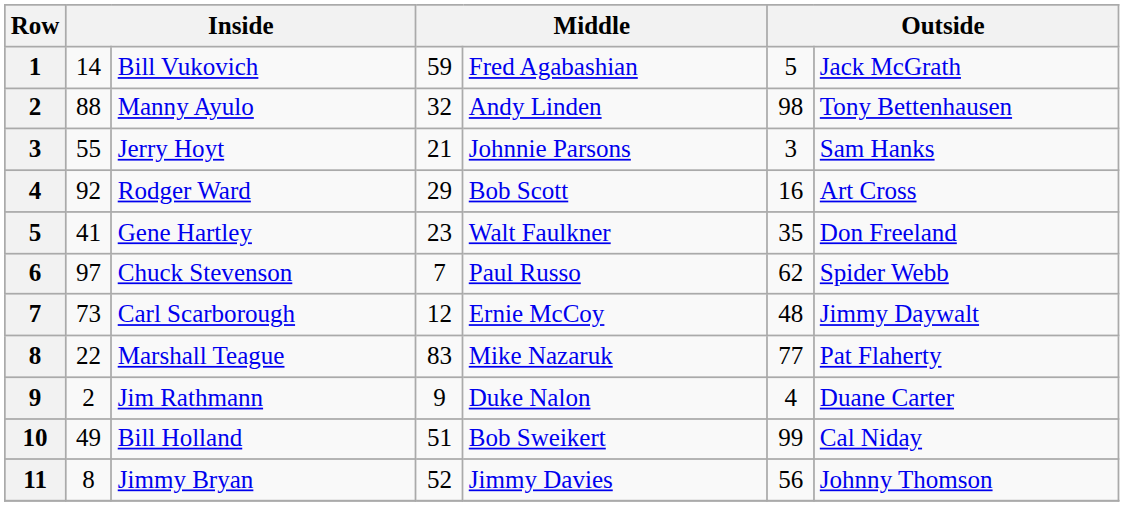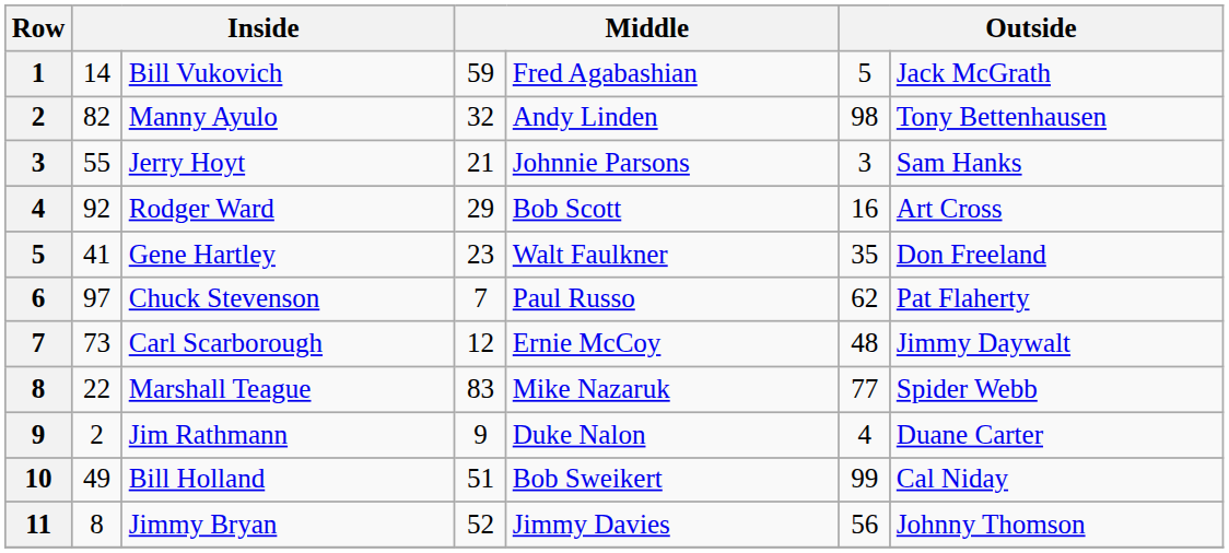 <table class="wikitable" style="font-size: 90%;">
 <tr>
 <th>Row</th>
 <th colspan=2 width="195">Inside</th>
 <th colspan=2 width="195">Middle</th>
 <th colspan=2 width="195">Outside</th>
 </tr>
 <tr>
 <th>1</th>
 <td align="center" width="20">14</td>
 <td>  <a href='#'>Bill Vukovich</a></td>
 <td align="center" width="20">59</td>
 <td>  <a href='#'>Fred Agabashian</a></td>
 <td align="center" width="20">5</td>
 <td> <a href='#'>Jack McGrath</a></td>
 </tr>
 <tr>
 <th>2</th>
-<td align="center" width="20">88</td>
+<td align="center" width="20">82</td>
 <td> <a href='#'>Manny Ayulo</a></td>
 <td align="center" width="20">32</td>
 <td> <a href='#'>Andy Linden</a></td>
 <td align="center" width="20">98</td>
 <td> <a href='#'>Tony Bettenhausen</a></td>
 </tr>
 <tr>
 <th>3</th>
 <td align="center" width="20">55</td>
 <td> <a href='#'>Jerry Hoyt</a></td>
 <td align="center" width="20">21</td>
 <td> <a href='#'>Johnnie Parsons</a> </td>
 <td align="center" width="20">3</td>
 <td> <a href='#'>Sam Hanks</a></td>
 </tr>
 <tr>
 <th>4</th>
 <td align="center" width="20">92</td>
 <td> <a href='#'>Rodger Ward</a></td>
 <td align="center" width="20">29</td>
 <td> <a href='#'>Bob Scott</a></td>
 <td align="center" width="20">16</td>
 <td> <a href='#'>Art Cross</a></td>
 </tr>
 <tr>
 <th>5</th>
 <td align="center" width="20">41</td>
 <td> <a href='#'>Gene Hartley</a></td>
 <td align="center" width="20">23</td>
 <td> <a href='#'>Walt Faulkner</a></td>
 <td align="center" width="20">35</td>
 <td> <a href='#'>Don Freeland</a> </td>
 </tr>
 <tr>
 <th>6</th>
 <td align="center" width="20">97</td>
 <td> <a href='#'>Chuck Stevenson</a></td>
 <td align="center" width="20">7</td>
 <td> <a href='#'>Paul Russo</a></td>
 <td align="center" width="20">62</td>
-<td> <a href='#'>Spider Webb</a></td>
+<td> <a href='#'>Pat Flaherty</a></td>
 </tr>
 <tr>
 <th>7</th>
 <td align="center" width="20">73</td>
 <td> <a href='#'>Carl Scarborough</a></td>
 <td align="center" width="20">12</td>
 <td> <a href='#'>Ernie McCoy</a> </td>
 <td align="center" width="20">48</td>
 <td> <a href='#'>Jimmy Daywalt</a> </td>
 </tr>
 <tr>
 <th>8</th>
 <td align="center" width="20">22</td>
 <td> <a href='#'>Marshall Teague</a> </td>
 <td align="center" width="20">83</td>
 <td> <a href='#'>Mike Nazaruk</a></td>
 <td align="center" width="20">77</td>
-<td> <a href='#'>Pat Flaherty</a></td>
+<td> <a href='#'>Spider Webb</a></td>
 </tr>
 <tr>
 <th>9</th>
 <td align="center" width="20">2</td>
 <td> <a href='#'>Jim Rathmann</a></td>
 <td align="center" width="20">9</td>
 <td> <a href='#'>Duke Nalon</a></td>
 <td align="center" width="20">4</td>
 <td> <a href='#'>Duane Carter</a></td>
 </tr>
 <tr>
 <th>10</th>
 <td align="center" width="20">49</td>
 <td> <a href='#'>Bill Holland</a> </td>
 <td align="center" width="20">51</td>
 <td> <a href='#'>Bob Sweikert</a></td>
 <td align="center" width="20">99</td>
 <td> <a href='#'>Cal Niday</a> </td>
 </tr>
 <tr>
 <th>11</th>
 <td align="center" width="20">8</td>
 <td> <a href='#'>Jimmy Bryan</a></td>
 <td align="center" width="20">52</td>
 <td> <a href='#'>Jimmy Davies</a></td>
 <td align="center" width="20">56</td>
 <td> <a href='#'>Johnny Thomson</a> </td>
 </tr>
 <tr>
 </tr>
 </table>
